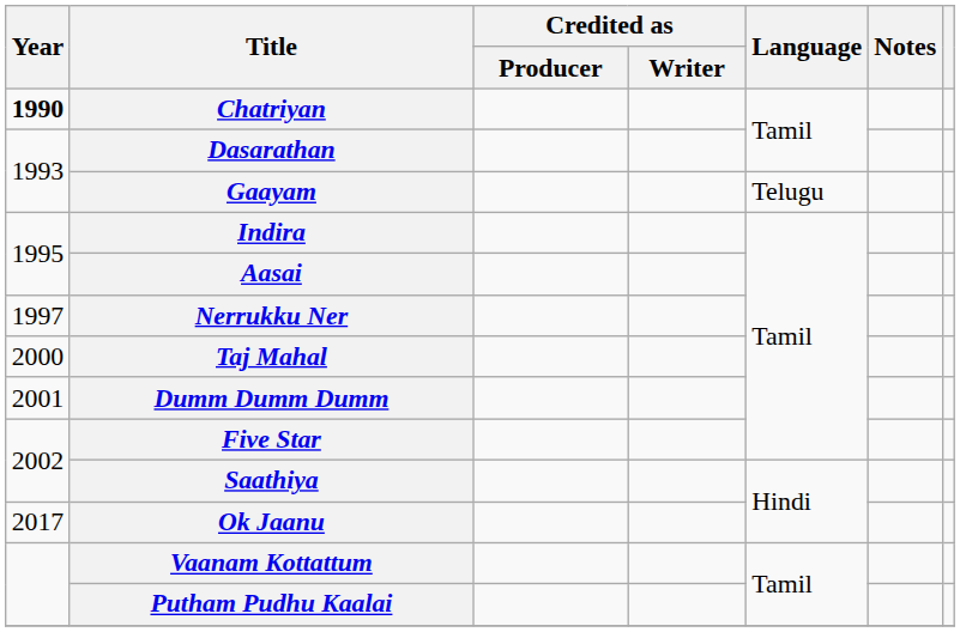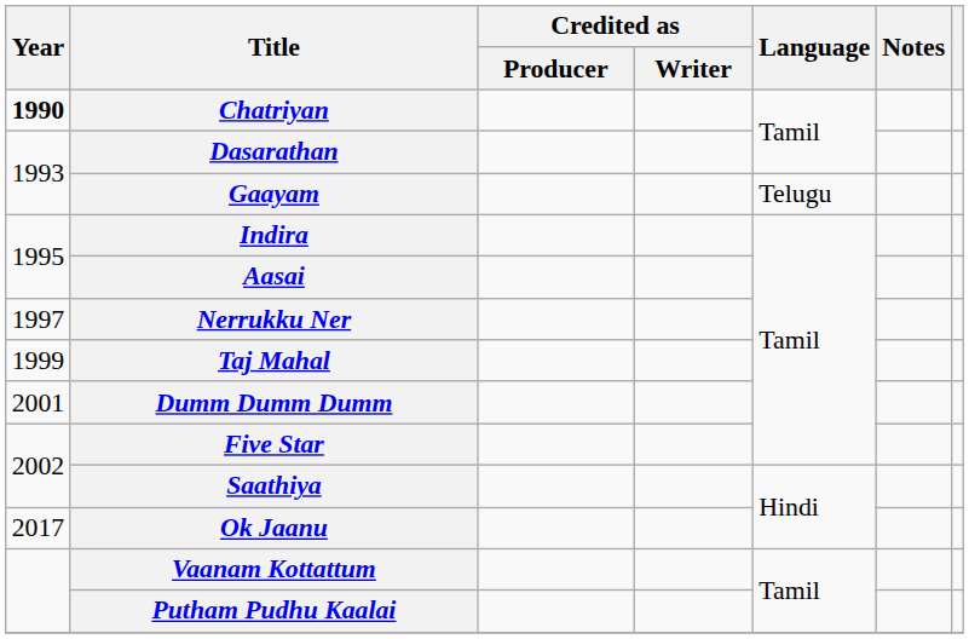 <table class="wikitable plainrowheaders sortable" style="margin-right: 0;">
 <tr>
 <th rowspan="2" scope="col" style="width: 1em;">Year</th>
 <th rowspan="2" scope="col" style="width: 15em;">Title</th>
 <th colspan="2" scope="col" style="width: 10em;">Credited as</th>
 <th rowspan="2" scope="col" style="width: 2em;">Language</th>
 <th rowspan="2" scope="col" style="width: 2em;">Notes</th>
 <th rowspan="2" scope="col" class="unsortable"></th>
 </tr>
 <tr>
 <th>Producer</th>
 <th>Writer</th>
 </tr>
 <tr>
 <td><strong>1990</strong></td>
 <th scope="row"><em><a href='#'>Chatriyan</a></em></th>
 <td></td>
 <td></td>
 <td rowspan="2">Tamil</td>
 <td></td>
 <td style="text-align: center;"><br></td>
 </tr>
 <tr>
 <td rowspan="2">1993</td>
 <th scope="row"><em><a href='#'>Dasarathan</a></em></th>
 <td></td>
 <td></td>
 <td></td>
 <td style="text-align: center;"></td>
 </tr>
 <tr>
 <th scope="row"><em><a href='#'>Gaayam</a></em></th>
 <td></td>
 <td></td>
 <td>Telugu</td>
 <td></td>
 <td style="text-align: center;"></td>
 </tr>
 <tr>
 <td rowspan="2">1995</td>
 <th scope="row"><em><a href='#'>Indira</a></em></th>
 <td></td>
 <td></td>
 <td rowspan="6">Tamil</td>
 <td></td>
 <td style="text-align: center;"></td>
 </tr>
 <tr>
 <th scope="row"><em><a href='#'>Aasai</a></em></th>
 <td></td>
 <td></td>
 <td></td>
 <td style="text-align: center;"></td>
 </tr>
 <tr>
 <td>1997</td>
 <th scope="row"><em><a href='#'>Nerrukku Ner</a></em></th>
 <td></td>
 <td></td>
 <td></td>
 <td style="text-align: center;"></td>
 </tr>
 <tr>
-<td>2000</td>
+<td>1999</td>
 <th scope="row"><em><a href='#'>Taj Mahal</a></em></th>
 <td></td>
 <td></td>
 <td></td>
 <td style="text-align: center;"></td>
 </tr>
 <tr>
 <td>2001</td>
 <th scope="row"><em><a href='#'>Dumm Dumm Dumm</a></em></th>
 <td></td>
 <td></td>
 <td></td>
 <td style="text-align: center;"></td>
 </tr>
 <tr>
 <td rowspan="2">2002</td>
 <th scope="row"><em><a href='#'>Five Star</a></em></th>
 <td></td>
 <td></td>
 <td></td>
 <td style="text-align: center;"></td>
 </tr>
 <tr>
 <th scope="row"><em><a href='#'>Saathiya</a></em></th>
 <td></td>
 <td></td>
 <td rowspan="2">Hindi</td>
 <td></td>
 <td style="text-align: center;"></td>
 </tr>
 <tr>
 <td>2017</td>
 <th scope="row"><em><a href='#'>Ok Jaanu</a></em></th>
 <td></td>
 <td></td>
 <td></td>
 <td style="text-align: center;"></td>
 </tr>
 <tr>
 <td rowspan="2"></td>
 <th scope="row"><em><a href='#'>Vaanam Kottattum</a></em></th>
 <td></td>
 <td></td>
 <td rowspan="2">Tamil</td>
 <td></td>
 <td style="text-align: center;"></td>
 </tr>
 <tr>
 <th scope="row"><em><a href='#'>Putham Pudhu Kaalai</a></em></th>
 <td></td>
 <td></td>
 <td></td>
 <td style="text-align: center;"></td>
 </tr>
 <tr>
 </tr>
 </table>
